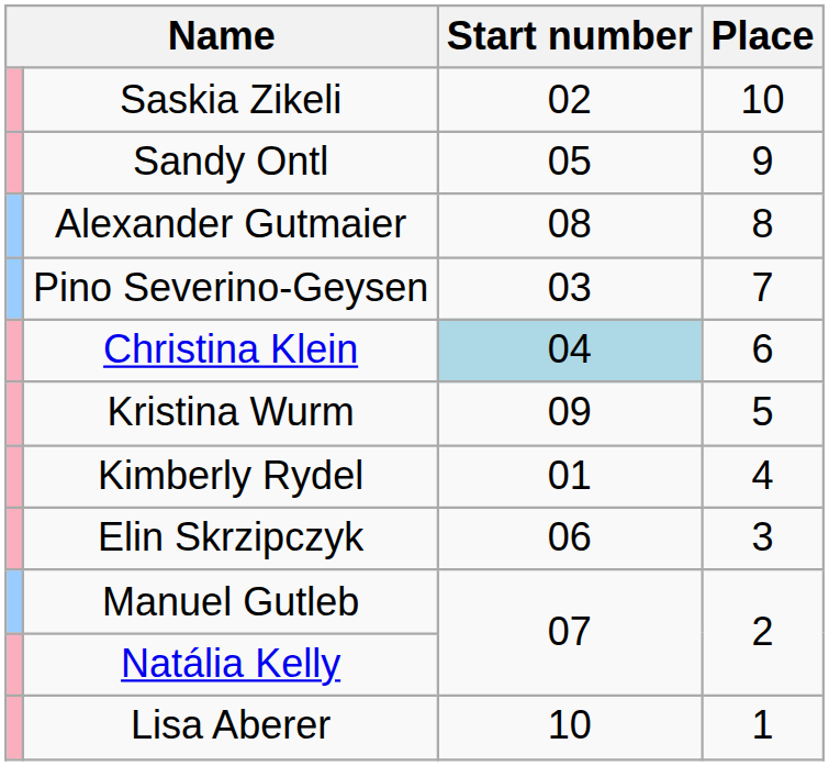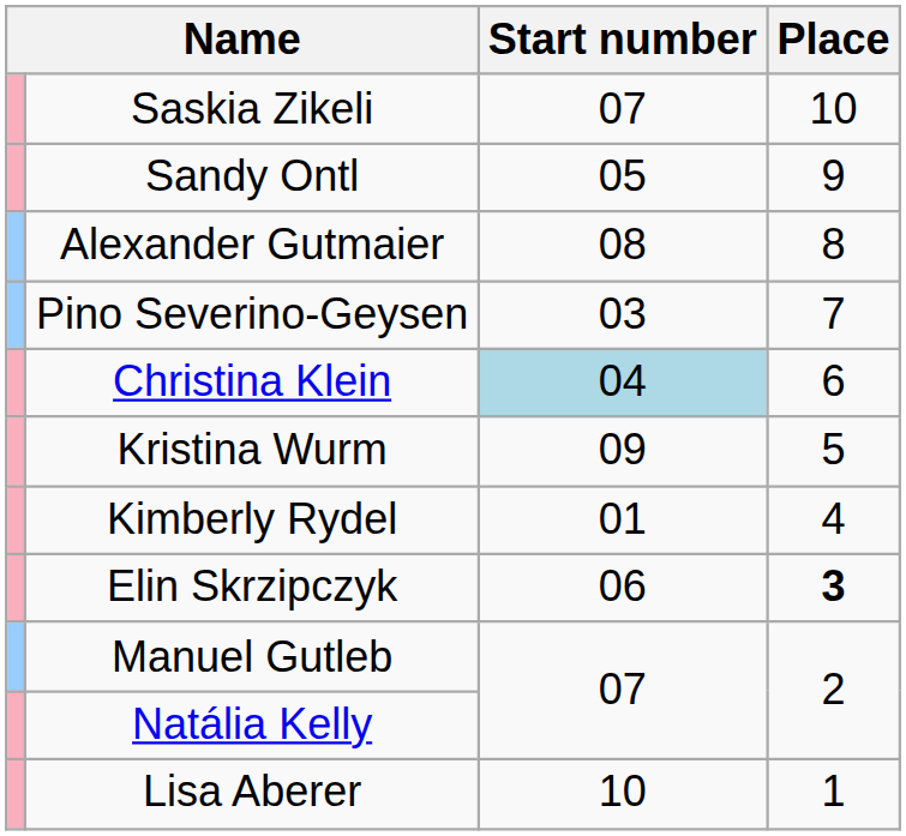 <table class="wikitable sortable" style="text-align:center">
 <tr>
 <th colspan=2>Name</th>
 <th>Start number</th>
 <th>Place</th>
 </tr>
 <tr>
 <td style="background:#faafbe"></td>
 <td>Saskia Zikeli</td>
-<td>02</td>
+<td>07</td>
 <td>10</td>
 </tr>
 <tr>
 <td style="background:#faafbe"></td>
 <td>Sandy Ontl</td>
 <td>05</td>
 <td>9</td>
 </tr>
 <tr>
 <td style="background:#9cf;"></td>
 <td>Alexander Gutmaier</td>
 <td>08</td>
 <td>8</td>
 </tr>
 <tr>
 <td style="background:#9cf;"></td>
 <td>Pino Severino-Geysen</td>
 <td>03</td>
 <td>7</td>
 </tr>
 <tr>
 <td style="background:#faafbe"></td>
 <td><a href='#'>Christina Klein</a></td>
 <td style="background: lightblue;">04</td>
 <td>6</td>
 </tr>
 <tr>
 <td style="background:#faafbe"></td>
 <td>Kristina Wurm</td>
 <td>09</td>
 <td>5</td>
 </tr>
 <tr>
 <td style="background:#faafbe"></td>
 <td>Kimberly Rydel</td>
 <td>01</td>
 <td>4</td>
 </tr>
 <tr>
 <td style="background:#faafbe"></td>
 <td>Elin Skrzipczyk</td>
 <td>06</td>
-<td>3</td>
+<td><strong>3</strong></td>
 </tr>
 <tr>
 <td style="background:#9cf;"></td>
 <td>Manuel Gutleb</td>
 <td rowspan=2>07</td>
 <td rowspan=2>2</td>
 </tr>
 <tr>
 <td style="background:#faafbe"></td>
 <td><a href='#'>Natália Kelly</a></td>
 </tr>
 <tr>
 <td style="background:#faafbe"></td>
 <td>Lisa Aberer</td>
 <td>10</td>
 <td>1</td>
 </tr>
 </table>
